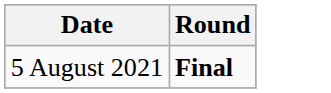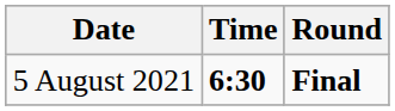 <table class="wikitable">
 <tr>
 <th>Date</th>
+<th>Time</th>
 <th>Round</th>
 </tr>
 <tr>
 <td>5 August 2021</td>
+<td><strong>6:30</strong></td>
 <td><strong>Final</strong></td>
 </tr>
 </table>
